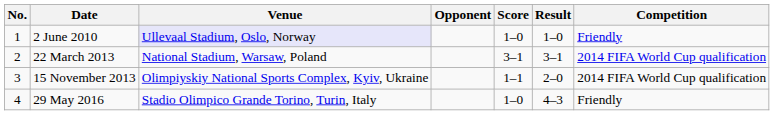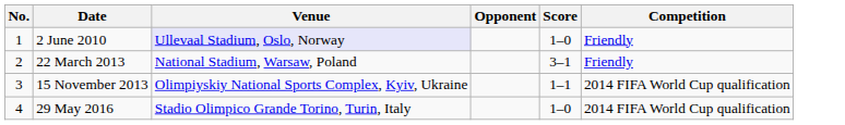 <table class="wikitable sortable">
 <tr>
 <th scope="col">No.</th>
 <th scope="col">Date</th>
 <th scope="col">Venue</th>
 <th scope="col">Opponent</th>
 <th scope="col">Score</th>
-<th scope="col">Result</th>
 <th scope="col">Competition</th>
 </tr>
 <tr>
 <td style="text-align:center">1</td>
 <td>2 June 2010</td>
 <td style="background: lavender;"><a href='#'>Ullevaal Stadium</a>, <a href='#'>Oslo</a>, Norway</td>
 <td></td>
-<td style="text-align:center">1–0</td>
 <td style="text-align:center">1–0</td>
 <td><a href='#'>Friendly</a></td>
 </tr>
 <tr>
 <td style="text-align:center">2</td>
 <td>22 March 2013</td>
 <td><a href='#'>National Stadium</a>, <a href='#'>Warsaw</a>, Poland</td>
 <td></td>
 <td style="text-align:center">3–1</td>
-<td style="text-align:center">3–1</td>
-<td><a href='#'>2014 FIFA World Cup qualification</a></td>
+<td><a href='#'>Friendly</a></td>
 </tr>
 <tr>
 <td style="text-align:center">3</td>
 <td>15 November 2013</td>
 <td><a href='#'>Olimpiyskiy National Sports Complex</a>, <a href='#'>Kyiv</a>, Ukraine</td>
 <td></td>
 <td style="text-align:center">1–1</td>
-<td style="text-align:center">2–0</td>
 <td>2014 FIFA World Cup qualification</td>
 </tr>
 <tr>
 <td style="text-align:center">4</td>
 <td>29 May 2016</td>
 <td><a href='#'>Stadio Olimpico Grande Torino</a>, <a href='#'>Turin</a>, Italy</td>
 <td></td>
 <td style="text-align:center">1–0</td>
-<td style="text-align:center">4–3</td>
-<td>Friendly</td>
+<td>2014 FIFA World Cup qualification</td>
 </tr>
 </table>
